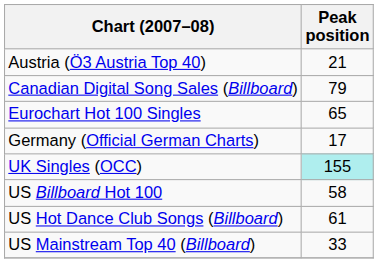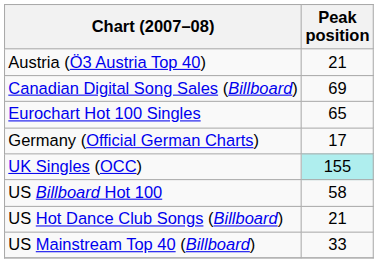 <table class="wikitable sortable">
 <tr>
 <th scope="col">Chart (2007–08)</th>
 <th scope="col">Peak<br>position</th>
 </tr>
 <tr>
 <td>Austria (<a href='#'>Ö3 Austria Top 40</a>)</td>
 <td align="center">21</td>
 </tr>
 <tr>
 <td><a href='#'>Canadian Digital Song Sales</a> (<em><a href='#'>Billboard</a></em>)</td>
-<td align="center">79</td>
+<td align="center">69</td>
 </tr>
 <tr>
 <td><a href='#'>Eurochart Hot 100 Singles</a></td>
 <td align="center">65</td>
 </tr>
 <tr>
 <td>Germany (<a href='#'>Official German Charts</a>)</td>
 <td align="center">17</td>
 </tr>
 <tr>
 <td><a href='#'>UK Singles</a> (<a href='#'>OCC</a>)</td>
 <td align="center" style="background: paleturquoise;">155</td>
 </tr>
 <tr>
 <td>US <a href='#'><em>Billboard</em> Hot 100</a></td>
 <td align="center">58</td>
 </tr>
 <tr>
 <td>US <a href='#'>Hot Dance Club Songs</a> (<em><a href='#'>Billboard</a></em>)</td>
-<td align="center">61</td>
+<td align="center">21</td>
 </tr>
 <tr>
 <td>US <a href='#'>Mainstream Top 40</a> (<em><a href='#'>Billboard</a></em>)</td>
 <td align="center">33</td>
 </tr>
 <tr>
 </tr>
 </table>
